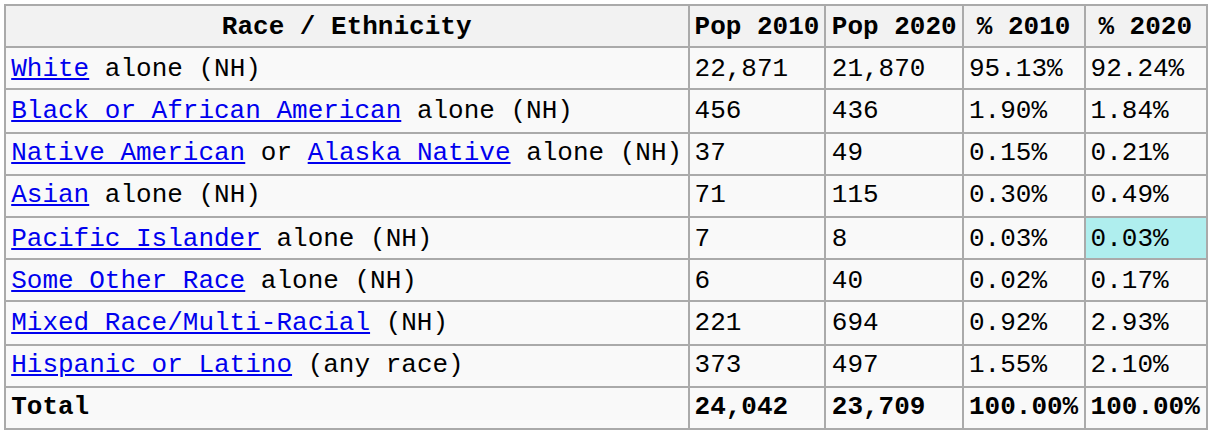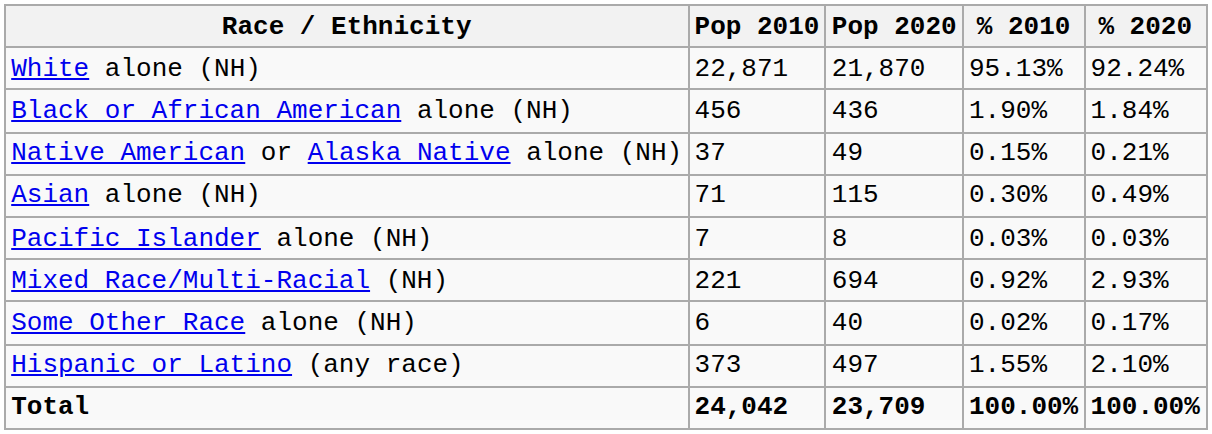 <table class="wikitable">
 <tr>
 <th>Race / Ethnicity</th>
 <th>Pop 2010</th>
 <th>Pop 2020</th>
 <th>% 2010</th>
 <th>% 2020</th>
 </tr>
 <tr>
 <td><a href='#'>White</a> alone (NH)</td>
 <td>22,871</td>
 <td>21,870</td>
 <td>95.13%</td>
 <td>92.24%</td>
 </tr>
 <tr>
 <td><a href='#'>Black or African American</a> alone (NH)</td>
 <td>456</td>
 <td>436</td>
 <td>1.90%</td>
 <td>1.84%</td>
 </tr>
 <tr>
 <td><a href='#'>Native American</a> or <a href='#'>Alaska Native</a> alone (NH)</td>
 <td>37</td>
 <td>49</td>
 <td>0.15%</td>
 <td>0.21%</td>
 </tr>
 <tr>
 <td><a href='#'>Asian</a> alone (NH)</td>
 <td>71</td>
 <td>115</td>
 <td>0.30%</td>
 <td>0.49%</td>
 </tr>
 <tr>
 <td><a href='#'>Pacific Islander</a> alone (NH)</td>
 <td>7</td>
 <td>8</td>
 <td>0.03%</td>
-<td style="background: paleturquoise;">0.03%</td>
+<td>0.03%</td>
+</tr>
+<tr>
+<td><a href='#'>Mixed Race/Multi-Racial</a> (NH)</td>
+<td>221</td>
+<td>694</td>
+<td>0.92%</td>
+<td>2.93%</td>
 </tr>
 <tr>
 <td><a href='#'>Some Other Race</a> alone (NH)</td>
 <td>6</td>
 <td>40</td>
 <td>0.02%</td>
 <td>0.17%</td>
-</tr>
-<tr>
-<td><a href='#'>Mixed Race/Multi-Racial</a> (NH)</td>
-<td>221</td>
-<td>694</td>
-<td>0.92%</td>
-<td>2.93%</td>
 </tr>
 <tr>
 <td><a href='#'>Hispanic or Latino</a> (any race)</td>
 <td>373</td>
 <td>497</td>
 <td>1.55%</td>
 <td>2.10%</td>
 </tr>
 <tr>
 <td><strong>Total</strong></td>
 <td><strong>24,042</strong></td>
 <td><strong>23,709</strong></td>
 <td><strong>100.00%</strong></td>
 <td><strong>100.00%</strong></td>
 </tr>
 </table>
